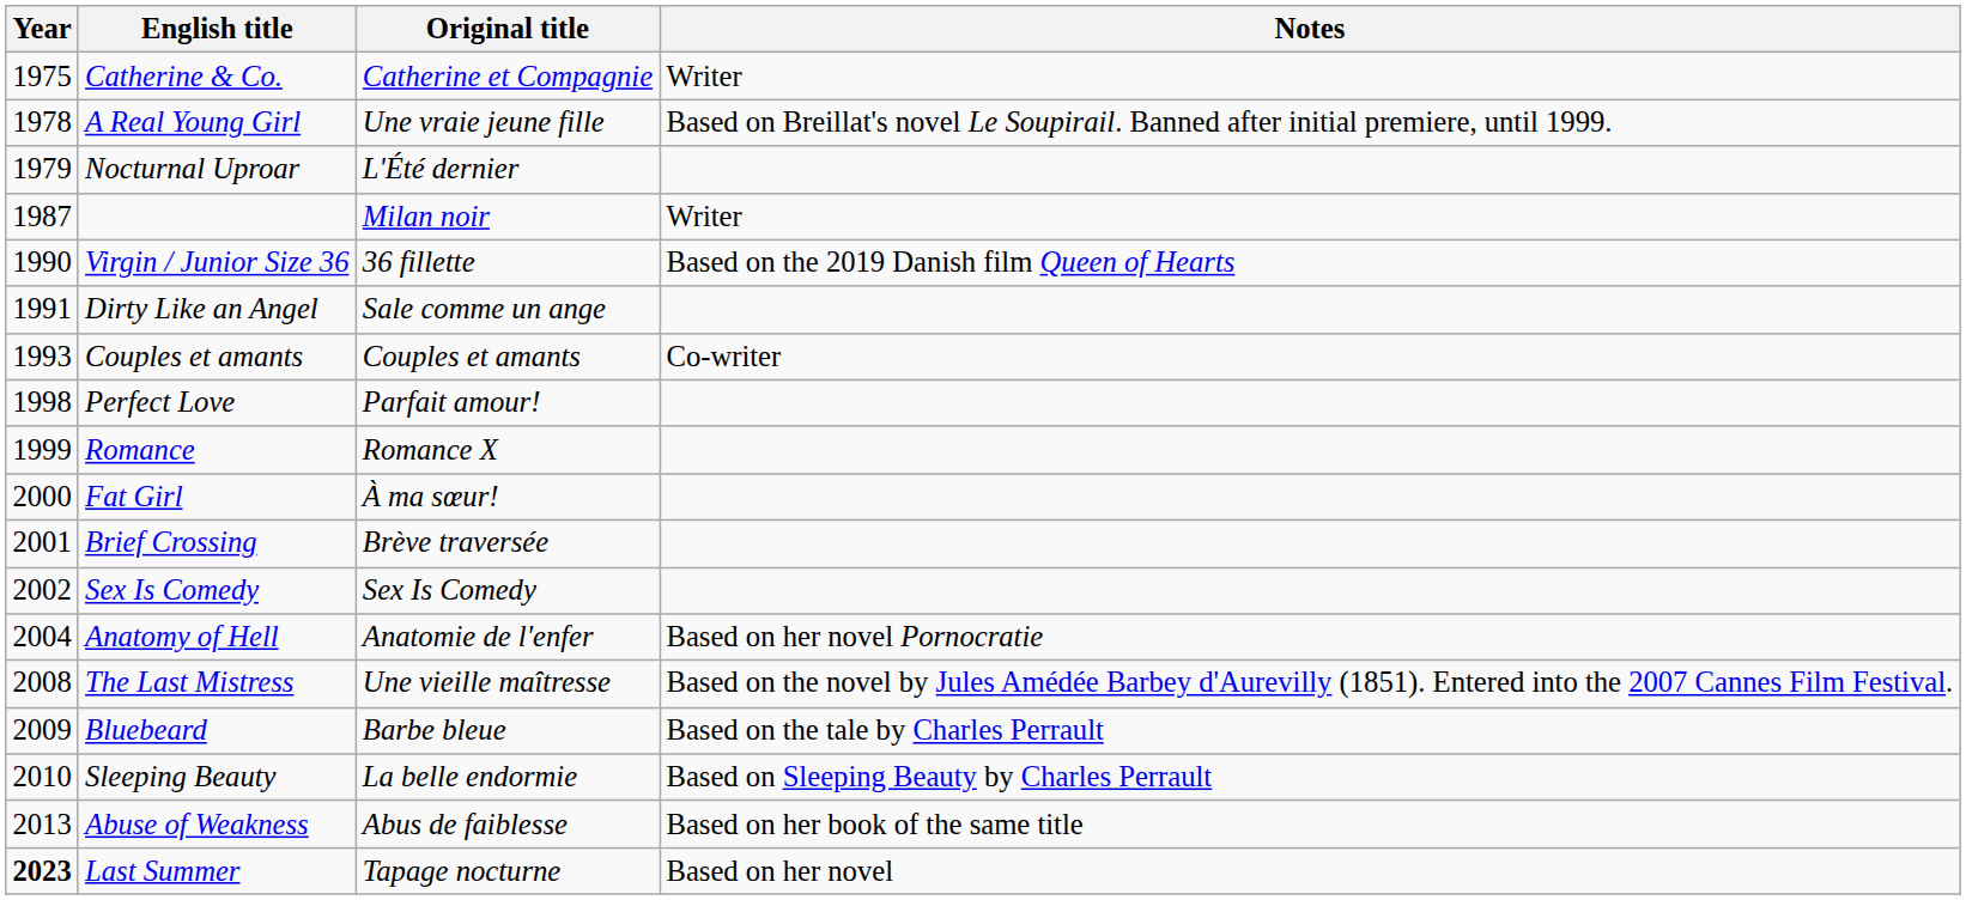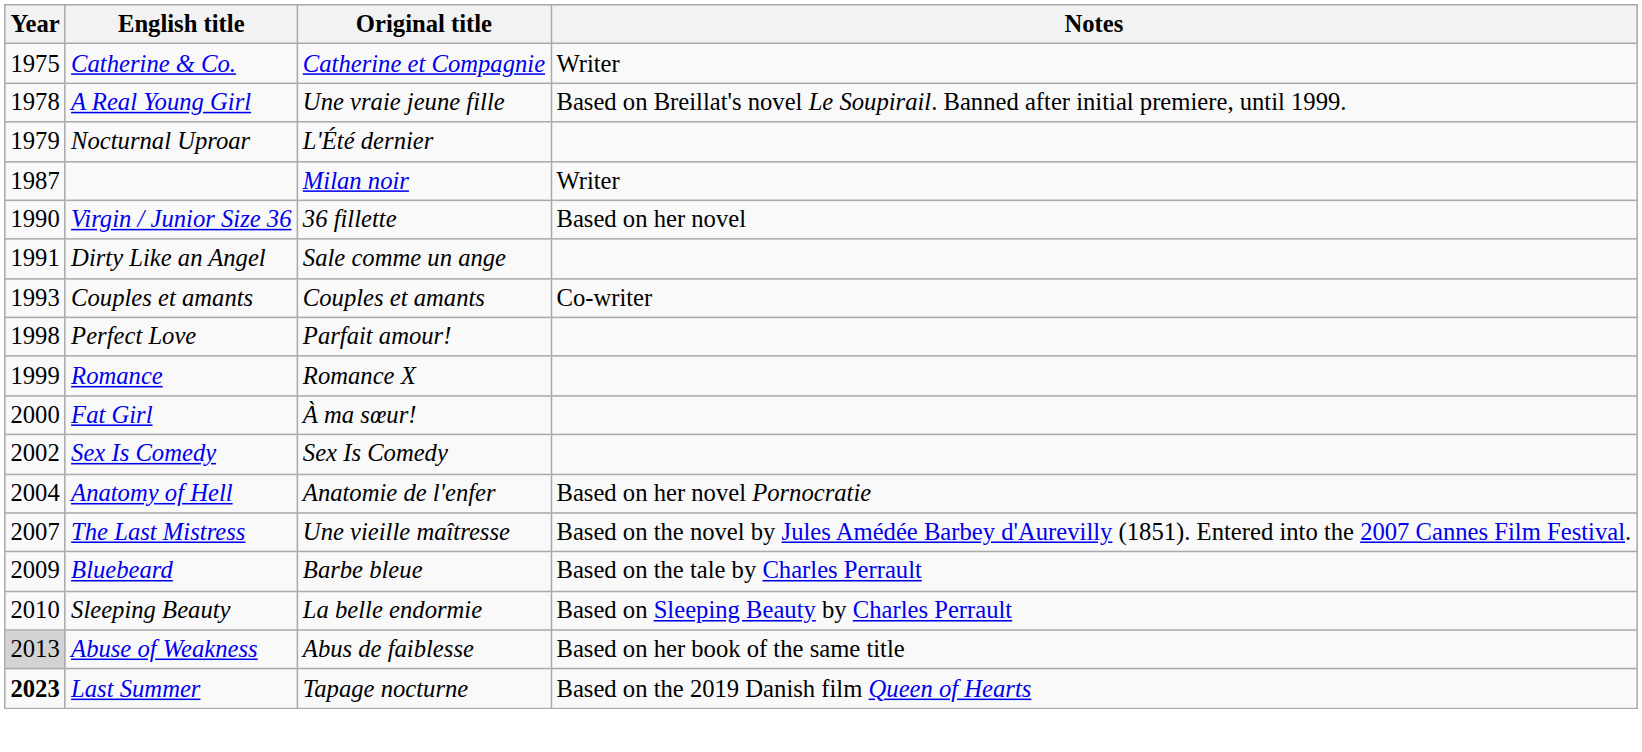 <table class="wikitable sortable">
 <tr style="text-align:center;">
 <th>Year</th>
 <th>English title</th>
 <th>Original title</th>
 <th class="unsortable">Notes</th>
 </tr>
 <tr>
 <td>1975</td>
 <td><em><a href='#'>Catherine & Co.</a></em></td>
 <td><em><a href='#'>Catherine et Compagnie</a></em></td>
 <td>Writer</td>
 </tr>
 <tr>
 <td>1978</td>
 <td><em><a href='#'>A Real Young Girl</a></em></td>
 <td><em>Une vraie jeune fille</em></td>
 <td>Based on Breillat's novel <em>Le Soupirail</em>. Banned after initial premiere, until 1999.</td>
 </tr>
 <tr>
 <td>1979</td>
 <td><em>Nocturnal Uproar</em></td>
 <td><em>L'Été dernier</em></td>
 <td></td>
 </tr>
 <tr>
 <td>1987</td>
 <td></td>
 <td><em><a href='#'>Milan noir</a></em></td>
 <td>Writer</td>
 </tr>
 <tr>
 <td>1990</td>
 <td><em><a href='#'>Virgin / Junior Size 36</a></em></td>
 <td><em>36 fillette</em></td>
-<td>Based on the 2019 Danish film <em><a href='#'>Queen of Hearts</a></em></td>
+<td>Based on her novel</td>
 </tr>
 <tr>
 <td>1991</td>
 <td><em>Dirty Like an Angel</em></td>
 <td><em>Sale comme un ange</em></td>
 <td></td>
 </tr>
 <tr>
 <td>1993</td>
 <td><em>Couples et amants</em></td>
 <td><em>Couples et amants</em></td>
 <td>Co-writer</td>
 </tr>
 <tr>
 <td>1998</td>
 <td><em>Perfect Love</em></td>
 <td><em>Parfait amour!</em></td>
 <td></td>
 </tr>
 <tr>
 <td>1999</td>
 <td><em><a href='#'>Romance</a></em></td>
 <td><em>Romance X</em></td>
 <td></td>
 </tr>
 <tr>
 <td>2000</td>
 <td><em><a href='#'>Fat Girl</a></em></td>
 <td><em>À ma sœur!</em></td>
 <td></td>
 </tr>
 <tr>
-<td>2001</td>
-<td><em><a href='#'>Brief Crossing</a></em></td>
-<td><em>Brève traversée</em></td>
-<td></td>
-</tr>
-<tr>
 <td>2002</td>
 <td><em><a href='#'>Sex Is Comedy</a></em></td>
 <td><em>Sex Is Comedy</em></td>
 <td></td>
 </tr>
 <tr>
 <td>2004</td>
 <td><em><a href='#'>Anatomy of Hell</a></em></td>
 <td><em>Anatomie de l'enfer</em></td>
 <td>Based on her novel <em>Pornocratie</em></td>
 </tr>
 <tr>
-<td>2008</td>
+<td>2007</td>
 <td><em><a href='#'>The Last Mistress</a></em></td>
 <td><em>Une vieille maîtresse</em></td>
 <td>Based on the novel by <a href='#'>Jules Amédée Barbey d'Aurevilly</a> (1851). Entered into the <a href='#'>2007 Cannes Film Festival</a>.</td>
 </tr>
 <tr>
 <td>2009</td>
 <td><em><a href='#'>Bluebeard</a></em></td>
 <td><em>Barbe bleue</em></td>
 <td>Based on the tale by <a href='#'>Charles Perrault</a></td>
 </tr>
 <tr>
 <td>2010</td>
 <td><em>Sleeping Beauty</em></td>
 <td><em>La belle endormie</em></td>
 <td>Based on <a href='#'>Sleeping Beauty</a> by <a href='#'>Charles Perrault</a></td>
 </tr>
 <tr>
-<td>2013</td>
+<td style="background: lightgrey;">2013</td>
 <td><em><a href='#'>Abuse of Weakness</a></em></td>
 <td><em>Abus de faiblesse</em></td>
 <td>Based on her book of the same title</td>
 </tr>
 <tr>
 <td><strong>2023</strong></td>
 <td><em><a href='#'>Last Summer</a></em></td>
 <td><em>Tapage nocturne</em></td>
-<td>Based on her novel</td>
+<td>Based on the 2019 Danish film <em><a href='#'>Queen of Hearts</a></em></td>
 </tr>
 </table>
